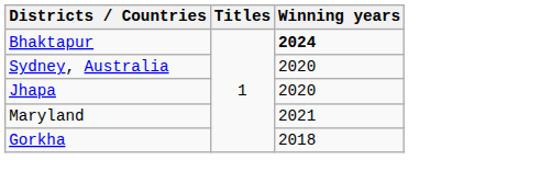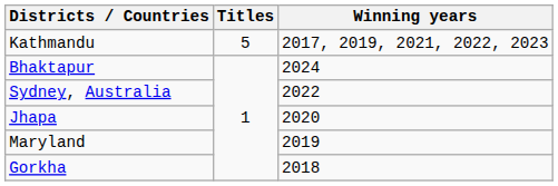 <table class="wikitable" style="font-size: 85%;">
 <tr>
 <th>Districts / Countries</th>
 <th>Titles</th>
 <th>Winning years</th>
 </tr>
 <tr>
+<td>Kathmandu</td>
+<td align="center">5</td>
+<td>2017, 2019, 2021, 2022, 2023</td>
+</tr>
+<tr>
 <td><a href='#'>Bhaktapur</a></td>
 <td rowspan="21" align="center">1</td>
-<td><strong>2024</strong></td>
+<td>2024</td>
 </tr>
 <tr>
 <td><a href='#'>Sydney</a>, <a href='#'>Australia</a></td>
-<td>2020</td>
+<td>2022</td>
 </tr>
 <tr>
 <td><a href='#'>Jhapa</a></td>
 <td>2020</td>
 </tr>
 <tr>
 <td>Maryland</td>
-<td>2021</td>
+<td>2019</td>
 </tr>
 <tr>
 <td><a href='#'>Gorkha</a></td>
 <td>2018</td>
 </tr>
 </table>
